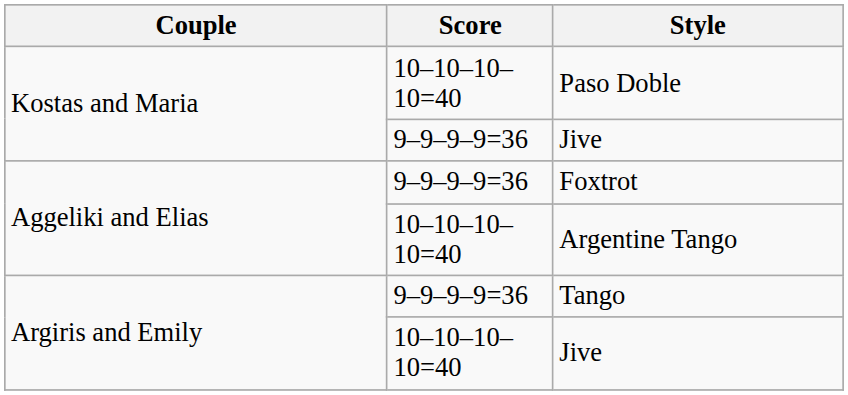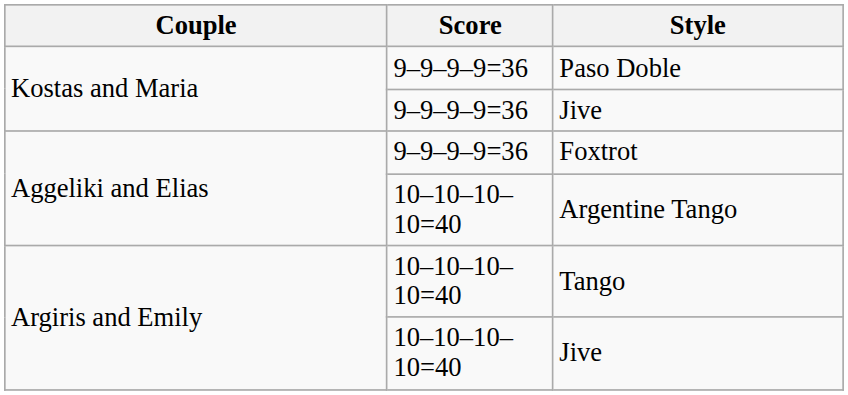 <table class="wikitable" style="width:40%;">
 <tr>
 <th style="width:15%;">Couple</th>
 <th style="width:5%;">Score</th>
 <th style="width:10%;">Style</th>
 </tr>
 <tr>
 <td rowspan="2">Kostas and Maria</td>
-<td>10–10–10–10=40</td>
+<td>9–9–9–9=36</td>
 <td>Paso Doble</td>
 </tr>
 <tr>
 <td>9–9–9–9=36</td>
 <td>Jive</td>
 </tr>
 <tr>
 <td rowspan="2">Aggeliki and Elias</td>
 <td>9–9–9–9=36</td>
 <td>Foxtrot</td>
 </tr>
 <tr>
 <td>10–10–10–10=40</td>
 <td>Argentine Tango</td>
 </tr>
 <tr>
 <td rowspan="2">Argiris and Emily</td>
-<td>9–9–9–9=36</td>
+<td>10–10–10–10=40</td>
 <td>Tango</td>
 </tr>
 <tr>
 <td>10–10–10–10=40</td>
 <td>Jive</td>
 </tr>
 </table>
